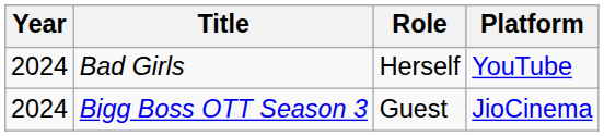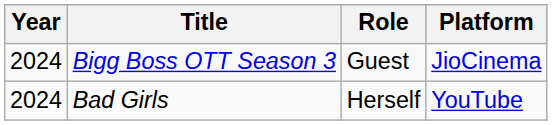 <table class="wikitable" style="font-size:105%">
 <tr bgcolor="#AAAAACCCCDDDDD" align="center">
 <th scope="col">Year</th>
 <th scope="col">Title</th>
 <th scope="col">Role</th>
 <th scope="col">Platform</th>
 </tr>
 <tr>
 <td>2024</td>
+<td><em><a href='#'>Bigg Boss OTT Season 3</a></em></td>
+<td>Guest</td>
+<td><a href='#'>JioCinema</a></td>
+</tr>
+<tr>
+<td>2024</td>
 <td><em>Bad Girls</em></td>
 <td>Herself</td>
 <td><a href='#'>YouTube</a></td>
 </tr>
-<tr>
-<td>2024</td>
-<td><em><a href='#'>Bigg Boss OTT Season 3</a></em></td>
-<td>Guest</td>
-<td><a href='#'>JioCinema</a></td>
-</tr>
 </table>
